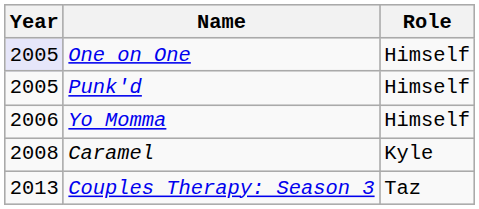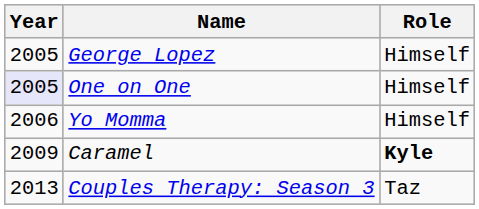 <table class="wikitable">
 <tr>
 <th>Year</th>
 <th>Name</th>
 <th>Role</th>
 </tr>
 <tr>
-<td style="background: lavender;">2005</td>
-<td><em><a href='#'>One on One</a></em></td>
+<td>2005</td>
+<td><em><a href='#'>George Lopez</a></em></td>
 <td>Himself</td>
 </tr>
 <tr>
-<td>2005</td>
-<td><em><a href='#'>Punk'd</a></em></td>
+<td style="background: lavender;">2005</td>
+<td><em><a href='#'>One on One</a></em></td>
 <td>Himself</td>
 </tr>
 <tr>
 <td>2006</td>
 <td><em><a href='#'>Yo Momma</a></em></td>
 <td>Himself</td>
 </tr>
 <tr>
-<td>2008</td>
+<td>2009</td>
 <td><em>Caramel</em></td>
-<td>Kyle</td>
+<td><strong>Kyle</strong></td>
 </tr>
 <tr>
 <td>2013</td>
 <td><em><a href='#'>Couples Therapy: Season 3</a></em></td>
 <td>Taz</td>
 </tr>
 </table>
